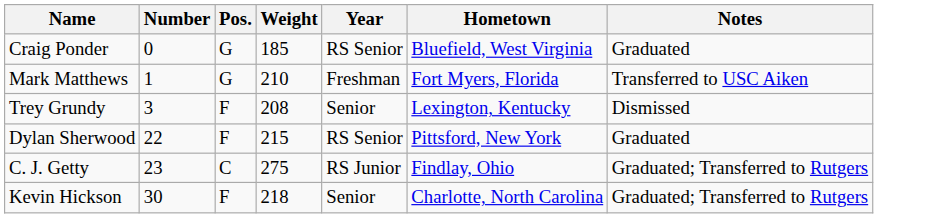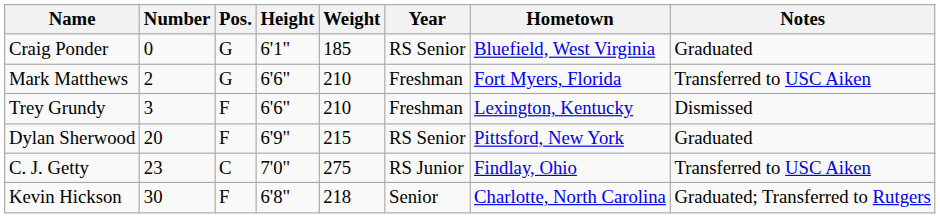 <table class="wikitable sortable">
 <tr>
 <th>Name</th>
 <th>Number</th>
 <th>Pos.</th>
+<th>Height</th>
 <th>Weight</th>
 <th>Year</th>
 <th>Hometown</th>
 <th class="unsortable">Notes</th>
 </tr>
 <tr>
 <td>Craig Ponder</td>
 <td>0</td>
 <td>G</td>
+<td>6'1"</td>
 <td>185</td>
 <td>RS Senior</td>
 <td><a href='#'>Bluefield, West Virginia</a></td>
 <td>Graduated</td>
 </tr>
 <tr>
 <td>Mark Matthews</td>
-<td>1</td>
+<td>2</td>
 <td>G</td>
+<td>6'6"</td>
 <td>210</td>
 <td>Freshman</td>
 <td><a href='#'>Fort Myers, Florida</a></td>
 <td>Transferred to <a href='#'>USC Aiken</a></td>
 </tr>
 <tr>
 <td>Trey Grundy</td>
 <td>3</td>
 <td>F</td>
-<td>208</td>
-<td>Senior</td>
+<td>6'6"</td>
+<td>210</td>
+<td>Freshman</td>
 <td><a href='#'>Lexington, Kentucky</a></td>
 <td>Dismissed</td>
 </tr>
 <tr>
 <td>Dylan Sherwood</td>
-<td>22</td>
+<td>20</td>
 <td>F</td>
+<td>6'9"</td>
 <td>215</td>
 <td>RS Senior</td>
 <td><a href='#'>Pittsford, New York</a></td>
 <td>Graduated</td>
 </tr>
 <tr>
 <td>C. J. Getty</td>
 <td>23</td>
 <td>C</td>
+<td>7'0"</td>
 <td>275</td>
 <td>RS Junior</td>
 <td><a href='#'>Findlay, Ohio</a></td>
-<td>Graduated; Transferred to <a href='#'>Rutgers</a></td>
+<td>Transferred to <a href='#'>USC Aiken</a></td>
 </tr>
 <tr>
 <td>Kevin Hickson</td>
 <td>30</td>
 <td>F</td>
+<td>6'8"</td>
 <td>218</td>
 <td>Senior</td>
 <td><a href='#'>Charlotte, North Carolina</a></td>
 <td>Graduated; Transferred to <a href='#'>Rutgers</a></td>
 </tr>
 </table>
